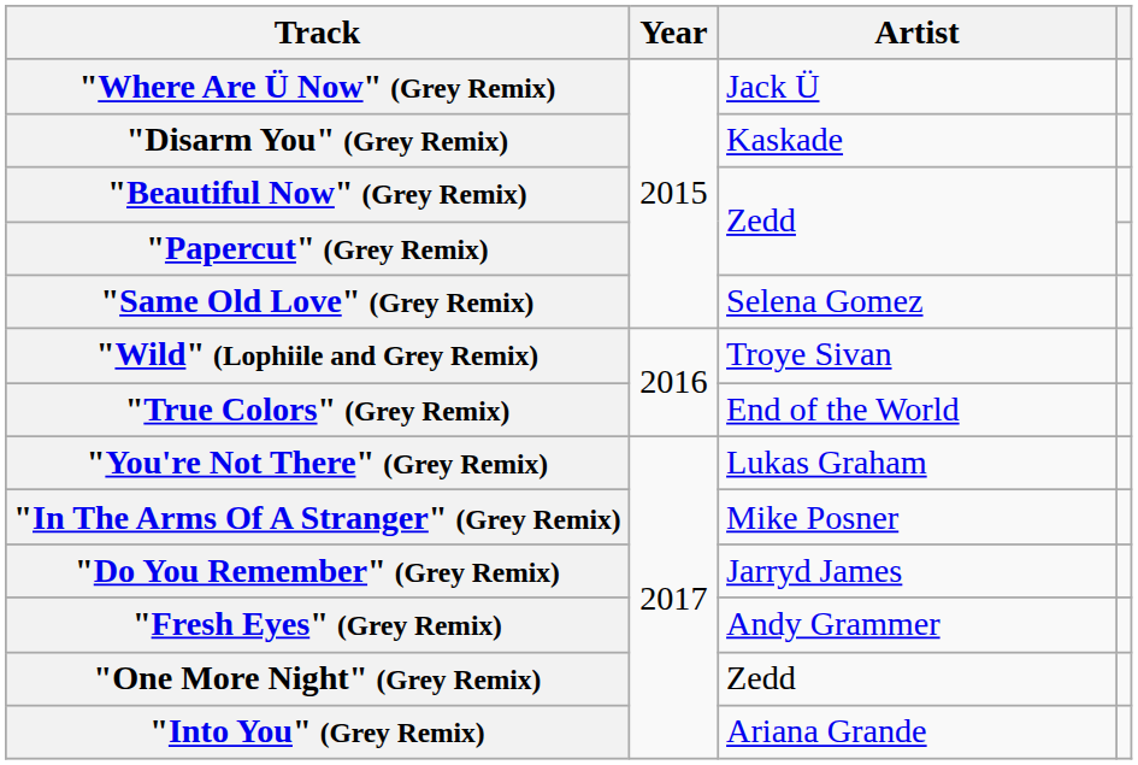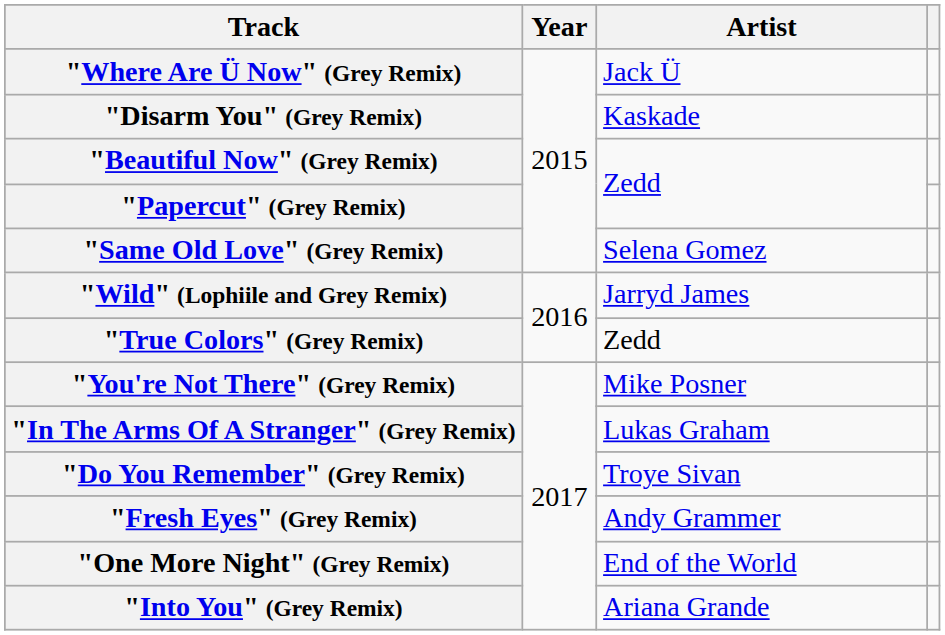 <table class="wikitable plainrowheaders">
 <tr>
 <th>Track</th>
 <th style="text-align:center; width:35px;">Year</th>
 <th width="180">Artist</th>
 <th></th>
 </tr>
 <tr>
 <th scope="row">"<a href='#'>Where Are Ü Now</a>" <small>(Grey Remix)</small></th>
 <td style="text-align:center;" rowspan="5">2015</td>
 <td><a href='#'>Jack Ü</a></td>
 <td></td>
 </tr>
 <tr>
 <th scope="row">"Disarm You" <small>(Grey Remix)</small></th>
 <td><a href='#'>Kaskade</a></td>
 <td></td>
 </tr>
 <tr>
 <th scope="row">"<a href='#'>Beautiful Now</a>" <small>(Grey Remix)</small></th>
 <td rowspan="2"><a href='#'>Zedd</a></td>
 <td></td>
 </tr>
 <tr>
 <th scope="row">"<a href='#'>Papercut</a>" <small>(Grey Remix)</small></th>
 <td></td>
 </tr>
 <tr>
 <th scope="row">"<a href='#'>Same Old Love</a>" <small>(Grey Remix)</small></th>
 <td><a href='#'>Selena Gomez</a></td>
 <td></td>
 </tr>
 <tr>
 <th scope="row">"<a href='#'>Wild</a>" <small>(Lophiile and Grey Remix)</small></th>
 <td style="text-align:center;" rowspan="2">2016</td>
-<td><a href='#'>Troye Sivan</a></td>
+<td><a href='#'>Jarryd James</a></td>
 <td></td>
 </tr>
 <tr>
 <th scope="row">"<a href='#'>True Colors</a>" <small>(Grey Remix)</small></th>
-<td><a href='#'>End of the World</a></td>
+<td>Zedd</td>
 <td></td>
 </tr>
 <tr>
 <th scope="row">"<a href='#'>You're Not There</a>" <small>(Grey Remix)</small></th>
 <td rowspan="6" style="text-align:center;">2017</td>
+<td><a href='#'>Mike Posner</a></td>
+<td></td>
+</tr>
+<tr>
+<th scope="row">"<a href='#'>In The Arms Of A Stranger</a>" <small>(Grey Remix)</small></th>
 <td><a href='#'>Lukas Graham</a></td>
 <td></td>
 </tr>
 <tr>
-<th scope="row">"<a href='#'>In The Arms Of A Stranger</a>" <small>(Grey Remix)</small></th>
-<td><a href='#'>Mike Posner</a></td>
-<td></td>
-</tr>
-<tr>
 <th scope="row">"<a href='#'>Do You Remember</a>" <small>(Grey Remix)</small></th>
-<td><a href='#'>Jarryd James</a></td>
+<td><a href='#'>Troye Sivan</a></td>
 <td></td>
 </tr>
 <tr>
 <th scope="row">"<a href='#'>Fresh Eyes</a>" <small>(Grey Remix)</small></th>
 <td><a href='#'>Andy Grammer</a></td>
 <td></td>
 </tr>
 <tr>
 <th scope="row">"One More Night" <small>(Grey Remix)</small></th>
-<td>Zedd</td>
+<td><a href='#'>End of the World</a></td>
 <td></td>
 </tr>
 <tr>
 <th scope="row">"<a href='#'>Into You</a>" <small>(Grey Remix)</small></th>
 <td><a href='#'>Ariana Grande</a></td>
 <td></td>
 </tr>
 </table>
